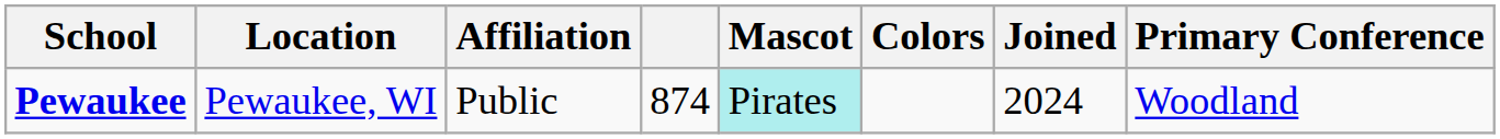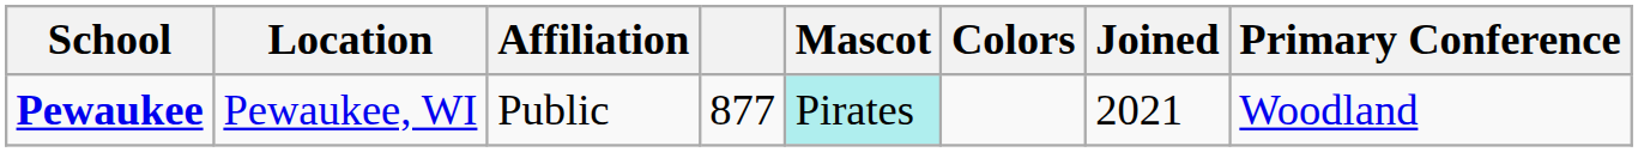 <table class="wikitable sortable">
 <tr>
 <th>School</th>
 <th>Location</th>
 <th>Affiliation</th>
 <th></th>
 <th>Mascot</th>
 <th>Colors</th>
 <th>Joined</th>
 <th>Primary Conference</th>
 </tr>
 <tr>
 <td><strong><a href='#'>Pewaukee</a></strong></td>
 <td><a href='#'>Pewaukee, WI</a></td>
 <td>Public</td>
-<td>874</td>
+<td>877</td>
 <td style="background: paleturquoise;">Pirates</td>
 <td> </td>
-<td>2024</td>
+<td>2021</td>
 <td><a href='#'>Woodland</a></td>
 </tr>
 </table>
